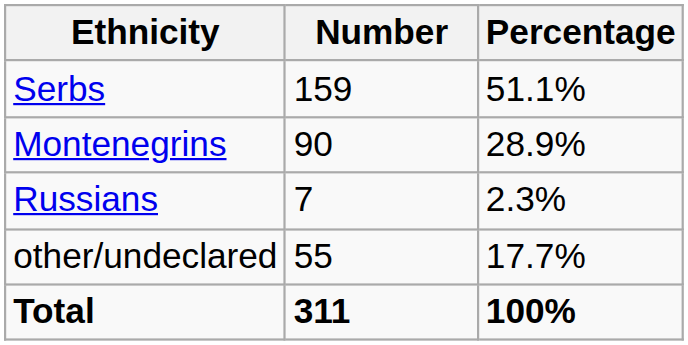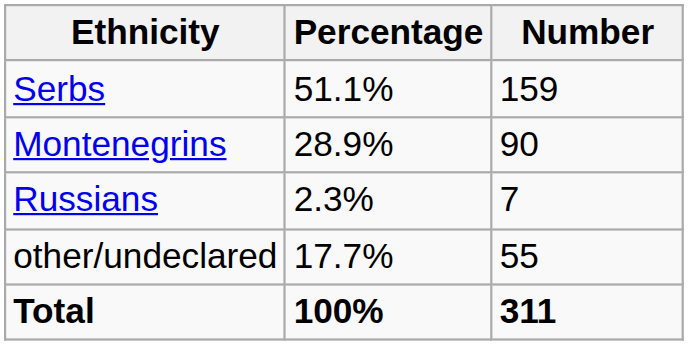 <table class="wikitable">
 <tr>
 <th width="100px">Ethnicity</th>
+<th width="80px">Percentage</th>
 <th width="80px">Number</th>
-<th width="80px">Percentage</th>
 </tr>
 <tr>
 <td><a href='#'>Serbs</a></td>
+<td>51.1%</td>
 <td>159</td>
-<td>51.1%</td>
 </tr>
 <tr>
 <td><a href='#'>Montenegrins</a></td>
+<td>28.9%</td>
 <td>90</td>
-<td>28.9%</td>
 </tr>
 <tr>
 <td><a href='#'>Russians</a></td>
+<td>2.3%</td>
 <td>7</td>
-<td>2.3%</td>
 </tr>
 <tr>
 <td>other/undeclared</td>
+<td>17.7%</td>
 <td>55</td>
-<td>17.7%</td>
 </tr>
 <tr>
 <td><strong>Total</strong></td>
+<td><strong>100%</strong></td>
 <td><strong>311</strong></td>
-<td><strong>100%</strong></td>
 </tr>
 </table>
